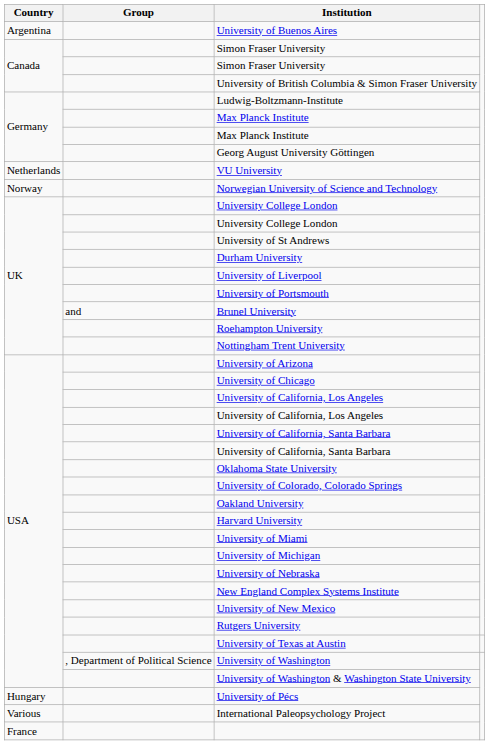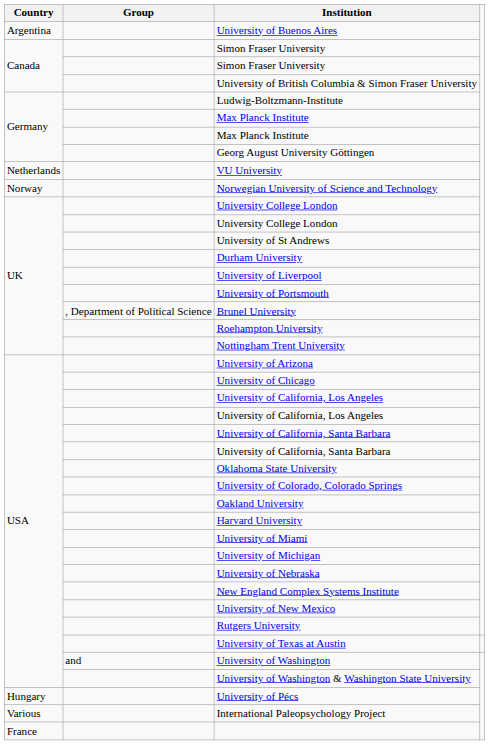 <table class="wikitable">
 <tr>
 <th>Country</th>
 <th>Group</th>
 <th>Institution</th>
 </tr>
 <tr>
 <td>Argentina</td>
 <td></td>
 <td><a href='#'>University of Buenos Aires</a></td>
 </tr>
 <tr>
 <td rowspan="3">Canada</td>
 <td></td>
 <td>Simon Fraser University</td>
 </tr>
 <tr>
 <td></td>
 <td>Simon Fraser University</td>
 </tr>
 <tr>
 <td></td>
 <td>University of British Columbia & Simon Fraser University</td>
 </tr>
 <tr>
 <td rowspan="4">Germany</td>
 <td></td>
 <td>Ludwig-Boltzmann-Institute</td>
 </tr>
 <tr>
 <td></td>
 <td><a href='#'>Max Planck Institute</a></td>
 </tr>
 <tr>
 <td></td>
 <td>Max Planck Institute</td>
 </tr>
 <tr>
 <td></td>
 <td>Georg August University Göttingen</td>
 </tr>
 <tr>
 <td>Netherlands</td>
 <td></td>
 <td><a href='#'>VU University</a></td>
 </tr>
 <tr>
 <td>Norway</td>
 <td></td>
 <td><a href='#'>Norwegian University of Science and Technology</a></td>
 </tr>
 <tr>
 <td rowspan="9">UK</td>
 <td></td>
 <td><a href='#'>University College London</a></td>
 </tr>
 <tr>
 <td></td>
 <td>University College London</td>
 </tr>
 <tr>
 <td></td>
 <td>University of St Andrews</td>
 </tr>
 <tr>
 <td></td>
 <td><a href='#'>Durham University</a></td>
 </tr>
 <tr>
 <td></td>
 <td><a href='#'>University of Liverpool</a></td>
 </tr>
 <tr>
 <td></td>
 <td><a href='#'>University of Portsmouth</a></td>
 </tr>
 <tr>
-<td> and </td>
+<td>, Department of Political Science</td>
 <td><a href='#'>Brunel University</a></td>
 </tr>
 <tr>
 <td></td>
 <td><a href='#'>Roehampton University</a></td>
 </tr>
 <tr>
 <td></td>
 <td><a href='#'>Nottingham Trent University</a></td>
 </tr>
 <tr>
 <td rowspan="19">USA</td>
 <td></td>
 <td><a href='#'>University of Arizona</a></td>
 </tr>
 <tr>
 <td></td>
 <td><a href='#'>University of Chicago</a></td>
 </tr>
 <tr>
 <td></td>
 <td><a href='#'>University of California, Los Angeles</a></td>
 </tr>
 <tr>
 <td></td>
 <td>University of California, Los Angeles</td>
 </tr>
 <tr>
 <td> </td>
 <td><a href='#'>University of California, Santa Barbara</a></td>
 </tr>
 <tr>
 <td></td>
 <td>University of California, Santa Barbara</td>
 </tr>
 <tr>
 <td></td>
 <td><a href='#'>Oklahoma State University</a></td>
 </tr>
 <tr>
 <td></td>
 <td><a href='#'>University of Colorado, Colorado Springs</a></td>
 </tr>
 <tr>
 <td></td>
 <td><a href='#'>Oakland University</a></td>
 </tr>
 <tr>
 <td> </td>
 <td><a href='#'>Harvard University</a></td>
 </tr>
 <tr>
 <td></td>
 <td><a href='#'>University of Miami</a></td>
 </tr>
 <tr>
 <td></td>
 <td><a href='#'>University of Michigan</a></td>
 </tr>
 <tr>
 <td></td>
 <td [University of Nebraska system><a href='#'>University of Nebraska</a></td>
 </tr>
 <tr>
 <td></td>
 <td><a href='#'>New England Complex Systems Institute</a></td>
 </tr>
 <tr>
 <td></td>
 <td><a href='#'>University of New Mexico</a></td>
 </tr>
 <tr>
 <td></td>
 <td><a href='#'>Rutgers University</a></td>
 </tr>
 <tr>
 <td></td>
 <td><a href='#'>University of Texas at Austin</a></td>
 <td></td>
 </tr>
 <tr>
-<td>, Department of Political Science</td>
+<td> and </td>
 <td><a href='#'>University of Washington</a></td>
 </tr>
 <tr>
 <td></td>
 <td><a href='#'>University of Washington</a> & <a href='#'>Washington State University</a></td>
 </tr>
 <tr>
 <td>Hungary</td>
 <td></td>
 <td><a href='#'>University of Pécs</a></td>
 </tr>
 <tr>
 <td>Various</td>
 <td></td>
 <td>International Paleopsychology Project</td>
 </tr>
 <tr>
 <td>France</td>
 <td></td>
 <td></td>
 </tr>
 </table>
